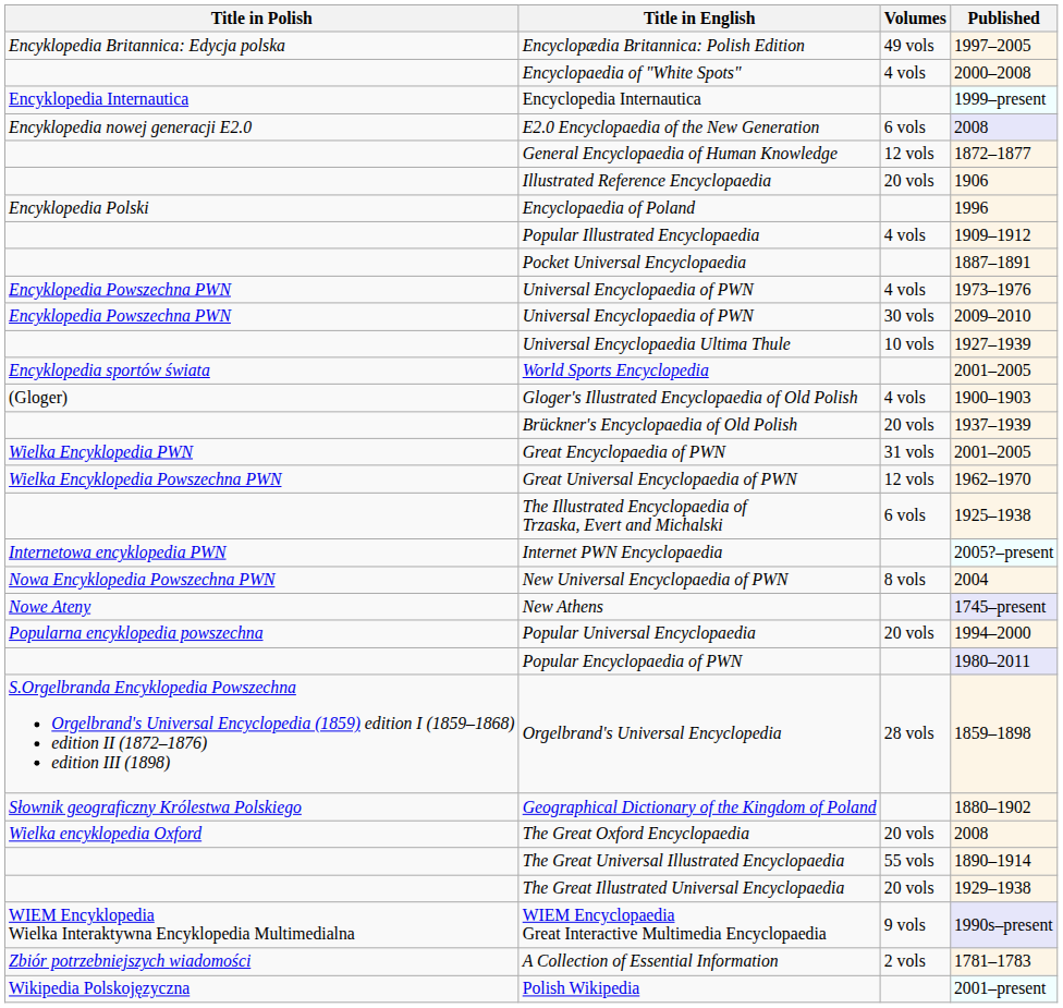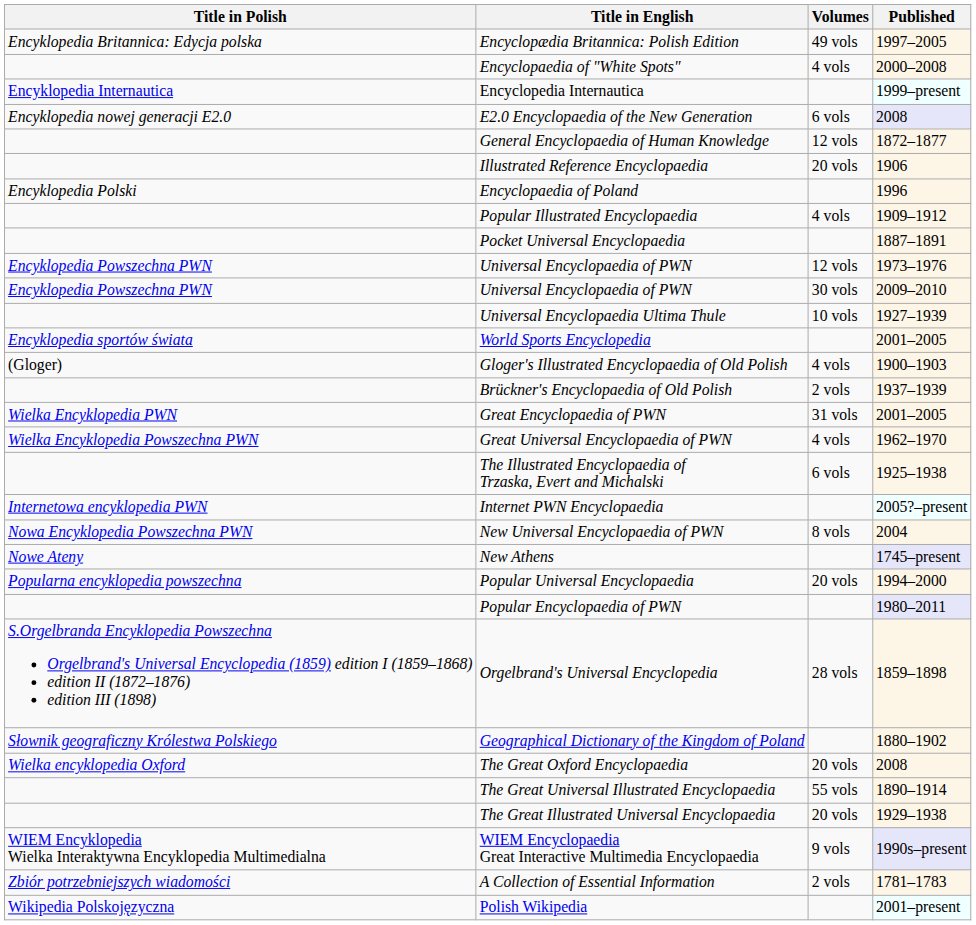 <table class="wikitable sortable">
 <tr>
 <th>Title in Polish</th>
 <th>Title in English</th>
 <th>Volumes</th>
 <th>Published</th>
 </tr>
 <tr>
 <td><em>Encyklopedia Britannica: Edycja polska</em></td>
 <td><em>Encyclopædia Britannica: Polish Edition</em></td>
 <td>49 vols</td>
 <td style="background:OldLace">1997–2005</td>
 </tr>
 <tr>
 <td><em></em></td>
 <td><em>Encyclopaedia of "White Spots"</em></td>
 <td>4 vols</td>
 <td style="background:OldLace">2000–2008</td>
 </tr>
 <tr>
 <td><a href='#'>Encyklopedia Internautica</a></td>
 <td>Encyclopedia Internautica</td>
 <td></td>
 <td style="background:Azure">1999–present</td>
 </tr>
 <tr>
 <td><em>Encyklopedia nowej generacji E2.0</em></td>
 <td><em>E2.0 Encyclopaedia of the New Generation</em></td>
 <td>6 vols</td>
 <td style="background:Lavender">2008</td>
 </tr>
 <tr>
 <td><em></em></td>
 <td><em>General Encyclopaedia of Human Knowledge</em></td>
 <td>12 vols</td>
 <td style="background:OldLace">1872–1877</td>
 </tr>
 <tr>
 <td><em></em></td>
 <td><em>Illustrated Reference Encyclopaedia</em></td>
 <td>20 vols</td>
 <td style="background:OldLace">1906</td>
 </tr>
 <tr>
 <td><em>Encyklopedia Polski</em></td>
 <td><em>Encyclopaedia of Poland</em></td>
 <td></td>
 <td style="background:OldLace">1996</td>
 </tr>
 <tr>
 <td><em></em></td>
 <td><em>Popular Illustrated Encyclopaedia</em></td>
 <td>4 vols</td>
 <td style="background:OldLace">1909–1912</td>
 </tr>
 <tr>
 <td><em></em></td>
 <td><em>Pocket Universal Encyclopaedia</em></td>
 <td></td>
 <td style="background:OldLace">1887–1891</td>
 </tr>
 <tr>
 <td><em><a href='#'>Encyklopedia Powszechna PWN</a></em></td>
 <td><em>Universal Encyclopaedia of PWN</em></td>
-<td>4 vols</td>
+<td>12 vols</td>
 <td style="background:OldLace">1973–1976</td>
 </tr>
 <tr>
 <td><em><a href='#'>Encyklopedia Powszechna PWN</a></em></td>
 <td><em>Universal Encyclopaedia of PWN</em></td>
 <td>30 vols</td>
 <td style="background:OldLace">2009–2010</td>
 </tr>
 <tr>
 <td><em></em></td>
 <td><em>Universal Encyclopaedia Ultima Thule</em></td>
 <td>10 vols</td>
 <td style="background:OldLace">1927–1939</td>
 </tr>
 <tr>
 <td><em><a href='#'>Encyklopedia sportów świata</a></em></td>
 <td><em><a href='#'>World Sports Encyclopedia</a></em></td>
 <td></td>
 <td style="background:OldLace">2001–2005</td>
 </tr>
 <tr>
 <td><em></em> (Gloger)</td>
 <td><em>Gloger's Illustrated Encyclopaedia of Old Polish</em></td>
 <td>4 vols</td>
 <td style="background:OldLace">1900–1903</td>
 </tr>
 <tr>
 <td><em></em></td>
 <td><em>Brückner's Encyclopaedia of Old Polish</em></td>
-<td>20 vols</td>
+<td>2 vols</td>
 <td style="background:OldLace">1937–1939</td>
 </tr>
 <tr>
 <td><em><a href='#'>Wielka Encyklopedia PWN</a></em></td>
 <td><em>Great Encyclopaedia of PWN</em></td>
 <td>31 vols</td>
 <td style="background:OldLace">2001–2005</td>
 </tr>
 <tr>
 <td><em><a href='#'>Wielka Encyklopedia Powszechna PWN</a></em></td>
 <td><em>Great Universal Encyclopaedia of PWN</em></td>
-<td>12 vols</td>
+<td>4 vols</td>
 <td style="background:OldLace">1962–1970</td>
 </tr>
 <tr>
 <td><em></em></td>
 <td><em>The Illustrated Encyclopaedia of<br>Trzaska, Evert and Michalski</em></td>
 <td>6 vols</td>
 <td style="background:OldLace">1925–1938</td>
 </tr>
 <tr>
 <td><em><a href='#'>Internetowa encyklopedia PWN</a></em></td>
 <td><em>Internet PWN Encyclopaedia</em></td>
 <td></td>
 <td style="background:Azure">2005?–present</td>
 </tr>
 <tr>
 <td><em><a href='#'>Nowa Encyklopedia Powszechna PWN</a></em></td>
 <td><em>New Universal Encyclopaedia of PWN</em></td>
 <td>8 vols</td>
 <td style="background:OldLace">2004</td>
 </tr>
 <tr>
 <td><em><a href='#'>Nowe Ateny</a></em></td>
 <td><em>New Athens</em></td>
 <td></td>
 <td style="background:Lavender">1745–present</td>
 </tr>
 <tr>
 <td><em><a href='#'>Popularna encyklopedia powszechna</a></em></td>
 <td><em>Popular Universal Encyclopaedia</em></td>
 <td>20 vols</td>
 <td style="background:OldLace">1994–2000</td>
 </tr>
 <tr>
 <td><em></em></td>
 <td><em>Popular Encyclopaedia of PWN</em></td>
 <td></td>
 <td style="background:Lavender">1980–2011</td>
 </tr>
 <tr>
 <td><em><a href='#'>S.Orgelbranda Encyklopedia Powszechna</a></em><br><ul><li><em><a href='#'>Orgelbrand's Universal Encyclopedia (1859)</a> edition I (1859–1868)</em></li><li><em> edition II (1872–1876)</em></li><li><em> edition III (1898)</em></li></ul></td>
 <td><em>Orgelbrand's Universal Encyclopedia</em></td>
 <td>28 vols</td>
 <td style="background:OldLace">1859–1898</td>
 </tr>
 <tr>
 <td><em><a href='#'>Słownik geograficzny Królestwa Polskiego</a></em></td>
 <td><em><a href='#'>Geographical Dictionary of the Kingdom of Poland</a></em></td>
 <td></td>
 <td style="background:OldLace">1880–1902</td>
 </tr>
 <tr>
 <td><em><a href='#'>Wielka encyklopedia Oxford</a></em></td>
 <td><em>The Great Oxford Encyclopaedia</em></td>
 <td>20 vols</td>
 <td style="background:OldLace">2008</td>
 </tr>
 <tr>
 <td><em></em></td>
 <td><em>The Great Universal Illustrated Encyclopaedia</em></td>
 <td>55 vols</td>
 <td style="background:OldLace">1890–1914</td>
 </tr>
 <tr>
 <td><em></em></td>
 <td><em>The Great Illustrated Universal Encyclopaedia</em></td>
 <td>20 vols</td>
 <td style="background:OldLace">1929–1938</td>
 </tr>
 <tr>
 <td><a href='#'>WIEM Encyklopedia</a><br>Wielka Interaktywna Encyklopedia Multimedialna</td>
 <td><a href='#'>WIEM Encyclopaedia</a><br>Great Interactive Multimedia Encyclopaedia</td>
 <td>9 vols</td>
 <td style="background:Lavender">1990s–present</td>
 </tr>
 <tr>
 <td><em><a href='#'>Zbiór potrzebniejszych wiadomości</a></em></td>
 <td><em>A Collection of Essential Information</em></td>
 <td>2 vols</td>
 <td style="background:OldLace">1781–1783</td>
 </tr>
 <tr>
 <td><a href='#'>Wikipedia Polskojęzyczna</a></td>
 <td><a href='#'>Polish Wikipedia</a></td>
 <td></td>
 <td style="background:Azure">2001–present</td>
 </tr>
 </table>
